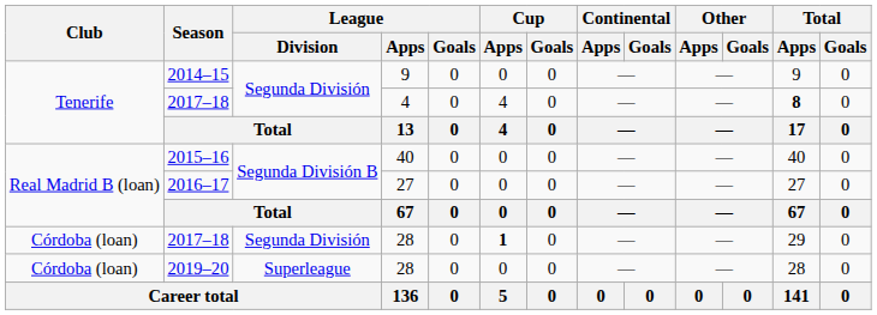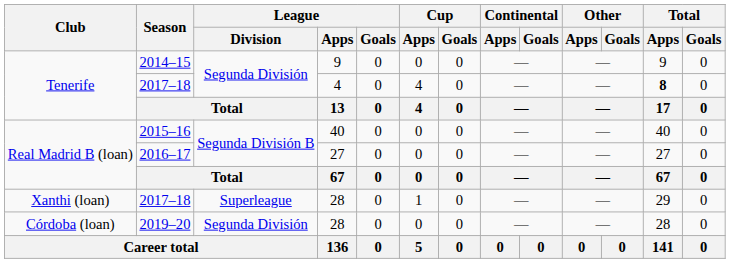 <table class="wikitable" style="text-align:center">
 <tr>
 <th rowspan=2>Club</th>
 <th rowspan=2>Season</th>
 <th colspan=3>League</th>
 <th colspan=2>Cup</th>
 <th colspan=2>Continental</th>
 <th colspan=2>Other</th>
 <th colspan=2>Total</th>
 </tr>
 <tr>
 <th>Division</th>
 <th>Apps</th>
 <th>Goals</th>
 <th>Apps</th>
 <th>Goals</th>
 <th>Apps</th>
 <th>Goals</th>
 <th>Apps</th>
 <th>Goals</th>
 <th>Apps</th>
 <th>Goals</th>
 </tr>
 <tr>
 <td rowspan=3><a href='#'>Tenerife</a></td>
 <td><a href='#'>2014–15</a></td>
 <td rowspan=2><a href='#'>Segunda División</a></td>
 <td>9</td>
 <td>0</td>
 <td>0</td>
 <td>0</td>
 <td colspan="2">—</td>
 <td colspan="2">—</td>
 <td>9</td>
 <td>0</td>
 </tr>
 <tr>
 <td><a href='#'>2017–18</a></td>
 <td>4</td>
 <td>0</td>
 <td>4</td>
 <td>0</td>
 <td colspan="2">—</td>
 <td colspan="2">—</td>
 <td><strong>8</strong></td>
 <td>0</td>
 </tr>
 <tr>
 <th colspan="2">Total</th>
 <th>13</th>
 <th>0</th>
 <th>4</th>
 <th>0</th>
 <th colspan="2">—</th>
 <th colspan="2">—</th>
 <th>17</th>
 <th>0</th>
 </tr>
 <tr>
 <td rowspan=3><a href='#'>Real Madrid B</a> (loan)</td>
 <td><a href='#'>2015–16</a></td>
 <td rowspan=2><a href='#'>Segunda División B</a></td>
 <td>40</td>
 <td>0</td>
 <td>0</td>
 <td>0</td>
 <td colspan="2">—</td>
 <td colspan="2">—</td>
 <td>40</td>
 <td>0</td>
 </tr>
 <tr>
 <td><a href='#'>2016–17</a></td>
 <td>27</td>
 <td>0</td>
 <td>0</td>
 <td>0</td>
 <td colspan="2">—</td>
 <td colspan="2">—</td>
 <td>27</td>
 <td>0</td>
 </tr>
 <tr>
 <th colspan="2">Total</th>
 <th>67</th>
 <th>0</th>
 <th>0</th>
 <th>0</th>
 <th colspan="2">—</th>
 <th colspan="2">—</th>
 <th>67</th>
 <th>0</th>
 </tr>
 <tr>
-<td><a href='#'>Córdoba</a> (loan)</td>
+<td><a href='#'>Xanthi</a> (loan)</td>
 <td><a href='#'>2017–18</a></td>
-<td><a href='#'>Segunda División</a></td>
+<td><a href='#'>Superleague</a></td>
 <td>28</td>
 <td>0</td>
-<td><strong>1</strong></td>
+<td>1</td>
 <td>0</td>
 <td colspan="2">—</td>
 <td colspan="2">—</td>
 <td>29</td>
 <td>0</td>
 </tr>
 <tr>
 <td><a href='#'>Córdoba</a> (loan)</td>
 <td><a href='#'>2019–20</a></td>
-<td><a href='#'>Superleague</a></td>
+<td><a href='#'>Segunda División</a></td>
 <td>28</td>
 <td>0</td>
 <td>0</td>
 <td>0</td>
 <td colspan="2">—</td>
 <td colspan="2">—</td>
 <td>28</td>
 <td>0</td>
 </tr>
 <tr>
 <th colspan="3">Career total</th>
 <th>136</th>
 <th>0</th>
 <th>5</th>
 <th>0</th>
 <th>0</th>
 <th>0</th>
 <th>0</th>
 <th>0</th>
 <th>141</th>
 <th>0</th>
 </tr>
 </table>
